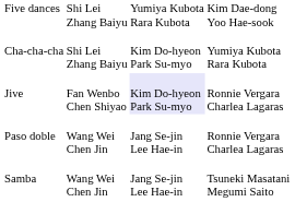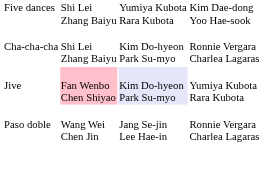 <table>
 <tr>
 <td>Five dances<br></td>
 <td><br>Shi Lei<br>Zhang Baiyu</td>
 <td><br>Yumiya Kubota<br>Rara Kubota</td>
 <td><br>Kim Dae-dong<br>Yoo Hae-sook</td>
 </tr>
 <tr>
 <td>Cha-cha-cha<br></td>
 <td><br>Shi Lei<br>Zhang Baiyu</td>
 <td><br>Kim Do-hyeon<br>Park Su-myo</td>
-<td><br>Yumiya Kubota<br>Rara Kubota</td>
+<td><br>Ronnie Vergara<br>Charlea Lagaras</td>
 </tr>
 <tr>
 <td>Jive<br></td>
-<td><br>Fan Wenbo<br>Chen Shiyao</td>
+<td style="background: pink;"><br>Fan Wenbo<br>Chen Shiyao</td>
 <td style="background: lavender;"><br>Kim Do-hyeon<br>Park Su-myo</td>
-<td><br>Ronnie Vergara<br>Charlea Lagaras</td>
+<td><br>Yumiya Kubota<br>Rara Kubota</td>
 </tr>
 <tr>
 <td>Paso doble<br></td>
 <td><br>Wang Wei<br>Chen Jin</td>
 <td><br>Jang Se-jin<br>Lee Hae-in</td>
 <td><br>Ronnie Vergara<br>Charlea Lagaras</td>
 </tr>
-<tr>
-<td>Samba<br></td>
-<td><br>Wang Wei<br>Chen Jin</td>
-<td><br>Jang Se-jin<br>Lee Hae-in</td>
-<td><br>Tsuneki Masatani<br>Megumi Saito</td>
-</tr>
 </table>
